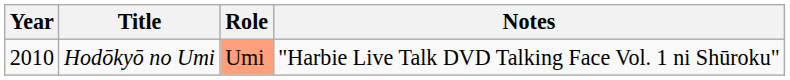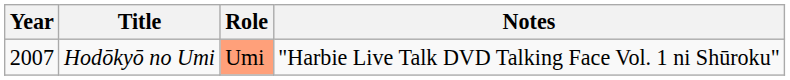 <table class="wikitable">
 <tr>
 <th>Year</th>
 <th>Title</th>
 <th>Role</th>
 <th>Notes</th>
 </tr>
 <tr>
-<td>2010</td>
+<td>2007</td>
 <td><em>Hodōkyō no Umi</em></td>
 <td style="background: lightsalmon;">Umi</td>
 <td>"Harbie Live Talk DVD Talking Face Vol. 1 ni Shūroku"</td>
 </tr>
 </table>
